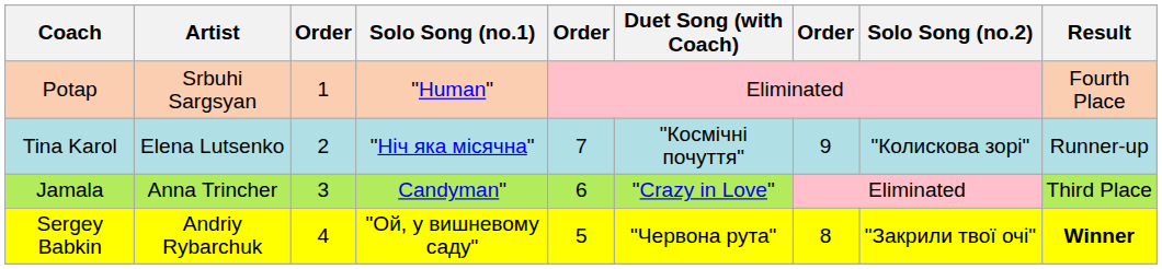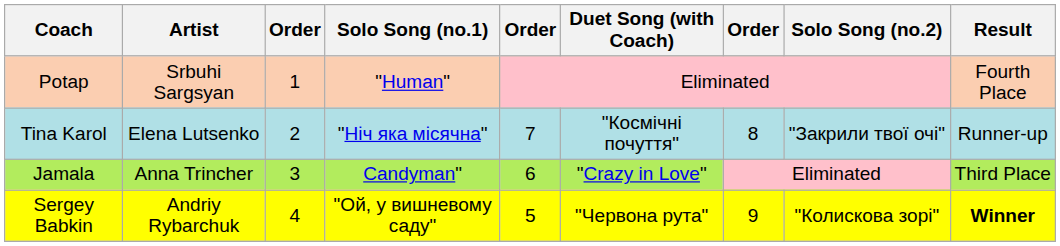 <table class="wikitable" style="text-align:center; width:100%;">
 <tr>
 <th scope="col" width="13%">Coach</th>
 <th scope="col" width="15%">Artist</th>
 <th scope="col" width="02%">Order</th>
 <th scope="col" width="19%">Solo Song (no.1)</th>
 <th scope="col" width="02%">Order</th>
 <th scope="col" width="18%">Duet Song (with Coach)</th>
 <th scope="col" width="02%">Order</th>
 <th scope="col" width="18%">Solo Song (no.2)</th>
 <th colspan="2" width="11%">Result</th>
 </tr>
 <tr bgcolor=#FBCEB1>
 <td>Potap</td>
 <td>Srbuhi Sargsyan</td>
 <td scope="row">1</td>
 <td>"<a href='#'>Human</a>"</td>
 <td colspan=4 style="background:pink;">Eliminated</td>
 <td colspan=2>Fourth Place</td>
 </tr>
 <tr bgcolor=#B0E0E6>
 <td>Tina Karol</td>
 <td>Elena Lutsenko</td>
 <td scope="row">2</td>
 <td>"<a href='#'>Ніч яка місячна</a>"</td>
 <td scope="row">7</td>
 <td>"Космiчнi почуття"</td>
-<td scope="row">9</td>
-<td>"Колискова зорі"</td>
+<td scope="row">8</td>
+<td>"Закрили твої очі"</td>
 <td colspan=2>Runner-up</td>
 </tr>
 <tr bgcolor=#B2EC5D>
 <td>Jamala</td>
 <td>Anna Trincher</td>
 <td scope="row">3</td>
 <td><a href='#'>Candyman</a>"</td>
 <td scope="row">6</td>
 <td>"<a href='#'>Crazy in Love</a>"</td>
 <td colspan=2 style="background:pink;">Eliminated</td>
 <td colspan=2>Third Place</td>
 </tr>
 <tr bgcolor=yellow>
 <td>Sergey Babkin</td>
 <td>Andriy Rybarchuk</td>
 <td scope="row">4</td>
 <td>"Ой, у вишневому саду"</td>
 <td scope="row">5</td>
 <td>"Червона рута"</td>
-<td scope="row">8</td>
-<td>"Закрили твої очі"</td>
+<td scope="row">9</td>
+<td>"Колискова зорі"</td>
 <td colspan=2><strong>Winner</strong></td>
 </tr>
 <tr>
 </tr>
 </table>
